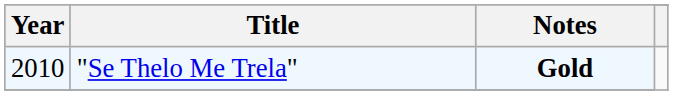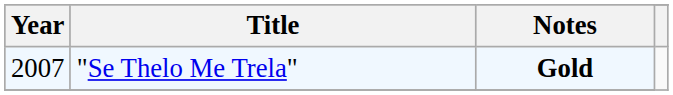 <table class="wikitable"|width=100%>
 <tr bgcolor="#CCCCCC">
 <th width="25" rowspan="2">Year</th>
 <th width="235" rowspan="2">Title</th>
 <th width="100" rowspan="2">Notes</th>
 </tr>
 <tr>
 <th></th>
 </tr>
 <tr bgcolor="#F0F8FF" align="center">
-<td align="left">2010</td>
+<td align="left">2007</td>
 <td align="left">"<a href='#'>Se Thelo Me Trela</a>"</td>
 <td align="center"><strong>Gold</strong></td>
 </tr>
 <tr>
 </tr>
 </table>
